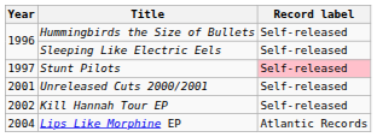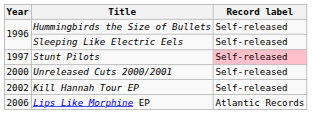 <table class="wikitable">
 <tr>
 <th>Year</th>
 <th>Title</th>
 <th>Record label</th>
 </tr>
 <tr>
 <td rowspan="2">1996</td>
 <td><em>Hummingbirds the Size of Bullets</em></td>
 <td>Self-released</td>
 </tr>
 <tr>
 <td><em>Sleeping Like Electric Eels</em></td>
 <td>Self-released</td>
 </tr>
 <tr>
 <td>1997</td>
 <td><em>Stunt Pilots</em></td>
 <td style="background: pink;">Self-released</td>
 </tr>
 <tr>
-<td>2001</td>
+<td>2000</td>
 <td><em>Unreleased Cuts 2000/2001</em></td>
 <td>Self-released</td>
 </tr>
 <tr>
 <td>2002</td>
 <td><em>Kill Hannah Tour EP</em></td>
 <td>Self-released</td>
 </tr>
 <tr>
-<td>2004</td>
+<td>2006</td>
 <td><em><a href='#'>Lips Like Morphine</a></em> EP</td>
 <td>Atlantic Records</td>
 </tr>
 </table>
